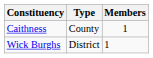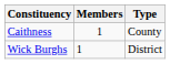 <table class="wikitable sortable">
 <tr>
 <th>Constituency</th>
+<th>Members</th>
 <th>Type</th>
-<th>Members</th>
 </tr>
 <tr>
 <td><a href='#'>Caithness</a></td>
+<td align="center">1</td>
 <td>County</td>
-<td align="center">1</td>
 </tr>
 <tr>
 <td><a href='#'>Wick Burghs</a></td>
+<td>1</td>
 <td>District</td>
-<td>1</td>
 </tr>
 </table>
